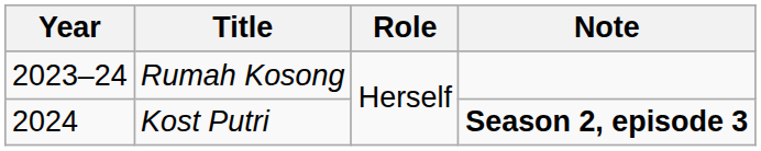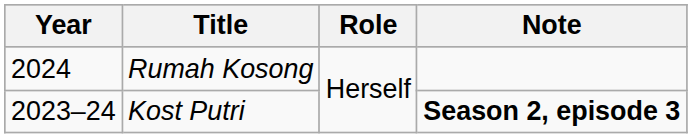 <table class="wikitable">
 <tr>
 <th>Year</th>
 <th>Title</th>
 <th>Role</th>
 <th>Note</th>
 </tr>
 <tr>
-<td>2023–24</td>
+<td>2024</td>
 <td><em>Rumah Kosong</em></td>
 <td rowspan="2">Herself</td>
 <td></td>
 </tr>
 <tr>
-<td>2024</td>
+<td>2023–24</td>
 <td><em>Kost Putri</em></td>
 <td><strong>Season 2, episode 3</strong></td>
 </tr>
 </table>
